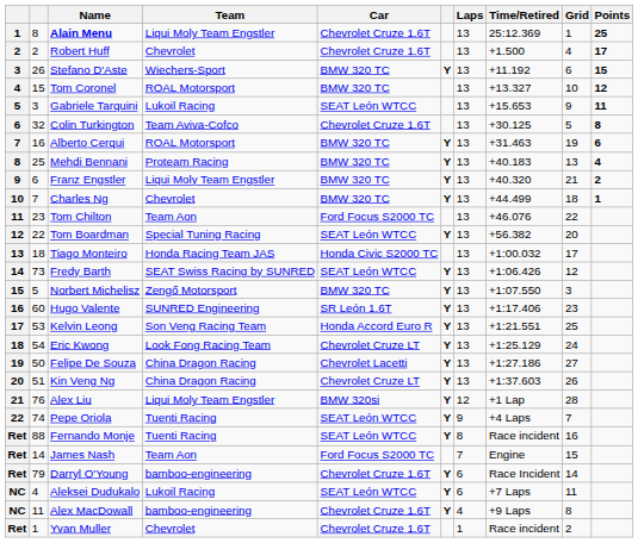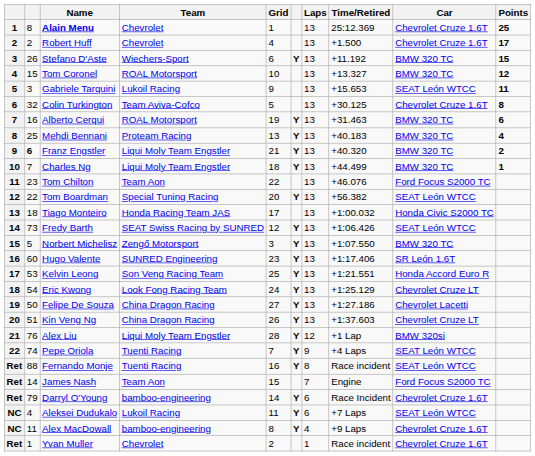 <table class="wikitable sortable" style="font-size: 95%;">
 <tr>
 <th></th>
 <th></th>
 <th>Name</th>
 <th>Team</th>
-<th>Car</th>
+<th>Grid</th>
 <th></th>
 <th>Laps</th>
 <th>Time/Retired</th>
-<th>Grid</th>
+<th>Car</th>
 <th>Points</th>
 </tr>
 <tr>
 <th>1</th>
 <td>8</td>
 <td> <strong><a href='#'>Alain Menu</a></strong></td>
-<td><a href='#'>Liqui Moly Team Engstler</a></td>
-<td><a href='#'>Chevrolet Cruze 1.6T</a></td>
+<td><a href='#'>Chevrolet</a></td>
+<td>1</td>
 <td></td>
 <td>13</td>
 <td>25:12.369</td>
-<td>1</td>
+<td><a href='#'>Chevrolet Cruze 1.6T</a></td>
 <td><strong>25</strong></td>
 </tr>
 <tr>
 <th>2</th>
 <td>2</td>
 <td> <a href='#'>Robert Huff</a></td>
 <td><a href='#'>Chevrolet</a></td>
-<td><a href='#'>Chevrolet Cruze 1.6T</a></td>
+<td>4</td>
 <td></td>
 <td>13</td>
 <td>+1.500</td>
-<td>4</td>
+<td><a href='#'>Chevrolet Cruze 1.6T</a></td>
 <td><strong>17</strong></td>
 </tr>
 <tr>
 <th>3</th>
 <td>26</td>
 <td> <a href='#'>Stefano D'Aste</a></td>
 <td><a href='#'>Wiechers-Sport</a></td>
-<td><a href='#'>BMW 320 TC</a></td>
+<td>6</td>
 <td align=center><strong><span>Y</span></strong></td>
 <td>13</td>
 <td>+11.192</td>
-<td>6</td>
+<td><a href='#'>BMW 320 TC</a></td>
 <td><strong>15</strong></td>
 </tr>
 <tr>
 <th>4</th>
 <td>15</td>
 <td> <a href='#'>Tom Coronel</a></td>
 <td><a href='#'>ROAL Motorsport</a></td>
-<td><a href='#'>BMW 320 TC</a></td>
+<td>10</td>
 <td></td>
 <td>13</td>
 <td>+13.327</td>
-<td>10</td>
+<td><a href='#'>BMW 320 TC</a></td>
 <td><strong>12</strong></td>
 </tr>
 <tr>
 <th>5</th>
 <td>3</td>
 <td> <a href='#'>Gabriele Tarquini</a></td>
 <td><a href='#'>Lukoil Racing</a></td>
-<td><a href='#'>SEAT León WTCC</a></td>
+<td>9</td>
 <td></td>
 <td>13</td>
 <td>+15.653</td>
-<td>9</td>
+<td><a href='#'>SEAT León WTCC</a></td>
 <td><strong>11</strong></td>
 </tr>
 <tr>
 <th>6</th>
 <td>32</td>
 <td> <a href='#'>Colin Turkington</a></td>
 <td><a href='#'>Team Aviva-Cofco</a></td>
-<td><a href='#'>Chevrolet Cruze 1.6T</a></td>
+<td>5</td>
 <td></td>
 <td>13</td>
 <td>+30.125</td>
-<td>5</td>
+<td><a href='#'>Chevrolet Cruze 1.6T</a></td>
 <td><strong>8</strong></td>
 </tr>
 <tr>
 <th>7</th>
 <td>16</td>
 <td> <a href='#'>Alberto Cerqui</a></td>
 <td><a href='#'>ROAL Motorsport</a></td>
-<td><a href='#'>BMW 320 TC</a></td>
+<td>19</td>
 <td align=center><strong><span>Y</span></strong></td>
 <td>13</td>
 <td>+31.463</td>
-<td>19</td>
+<td><a href='#'>BMW 320 TC</a></td>
 <td><strong>6</strong></td>
 </tr>
 <tr>
 <th>8</th>
 <td>25</td>
 <td> <a href='#'>Mehdi Bennani</a></td>
 <td><a href='#'>Proteam Racing</a></td>
-<td><a href='#'>BMW 320 TC</a></td>
+<td>13</td>
 <td align=center><strong><span>Y</span></strong></td>
 <td>13</td>
 <td>+40.183</td>
-<td>13</td>
+<td><a href='#'>BMW 320 TC</a></td>
 <td><strong>4</strong></td>
 </tr>
 <tr>
 <th>9</th>
-<td>6</td>
+<td><strong>6</strong></td>
 <td> <a href='#'>Franz Engstler</a></td>
 <td><a href='#'>Liqui Moly Team Engstler</a></td>
-<td><a href='#'>BMW 320 TC</a></td>
+<td>21</td>
 <td align=center><strong><span>Y</span></strong></td>
 <td>13</td>
 <td>+40.320</td>
-<td>21</td>
+<td><a href='#'>BMW 320 TC</a></td>
 <td><strong>2</strong></td>
 </tr>
 <tr>
 <th>10</th>
 <td>7</td>
 <td> <a href='#'>Charles Ng</a></td>
-<td><a href='#'>Chevrolet</a></td>
-<td><a href='#'>BMW 320 TC</a></td>
+<td><a href='#'>Liqui Moly Team Engstler</a></td>
+<td>18</td>
 <td align=center><strong><span>Y</span></strong></td>
 <td>13</td>
 <td>+44.499</td>
-<td>18</td>
+<td><a href='#'>BMW 320 TC</a></td>
 <td><strong>1</strong></td>
 </tr>
 <tr>
 <th>11</th>
 <td>23</td>
 <td> <a href='#'>Tom Chilton</a></td>
 <td><a href='#'>Team Aon</a></td>
-<td><a href='#'>Ford Focus S2000 TC</a></td>
+<td>22</td>
 <td></td>
 <td>13</td>
 <td>+46.076</td>
-<td>22</td>
+<td><a href='#'>Ford Focus S2000 TC</a></td>
 <td></td>
 </tr>
 <tr>
 <th>12</th>
 <td>22</td>
 <td> <a href='#'>Tom Boardman</a></td>
 <td><a href='#'>Special Tuning Racing</a></td>
-<td><a href='#'>SEAT León WTCC</a></td>
+<td>20</td>
 <td align=center><strong><span>Y</span></strong></td>
 <td>13</td>
 <td>+56.382</td>
-<td>20</td>
+<td><a href='#'>SEAT León WTCC</a></td>
 <td></td>
 </tr>
 <tr>
 <th>13</th>
 <td>18</td>
 <td> <a href='#'>Tiago Monteiro</a></td>
 <td><a href='#'>Honda Racing Team JAS</a></td>
-<td><a href='#'>Honda Civic S2000 TC</a></td>
+<td>17</td>
 <td></td>
 <td>13</td>
 <td>+1:00.032</td>
-<td>17</td>
+<td><a href='#'>Honda Civic S2000 TC</a></td>
 <td></td>
 </tr>
 <tr>
 <th>14</th>
 <td>73</td>
 <td> <a href='#'>Fredy Barth</a></td>
 <td><a href='#'>SEAT Swiss Racing by SUNRED</a></td>
-<td><a href='#'>SEAT León WTCC</a></td>
+<td>12</td>
 <td align=center><strong><span>Y</span></strong></td>
 <td>13</td>
 <td>+1:06.426</td>
-<td>12</td>
+<td><a href='#'>SEAT León WTCC</a></td>
 <td></td>
 </tr>
 <tr>
 <th>15</th>
 <td>5</td>
 <td> <a href='#'>Norbert Michelisz</a></td>
 <td><a href='#'>Zengő Motorsport</a></td>
-<td><a href='#'>BMW 320 TC</a></td>
+<td>3</td>
 <td align=center><strong><span>Y</span></strong></td>
 <td>13</td>
 <td>+1:07.550</td>
-<td>3</td>
+<td><a href='#'>BMW 320 TC</a></td>
 <td></td>
 </tr>
 <tr>
 <th>16</th>
 <td>60</td>
 <td> <a href='#'>Hugo Valente</a></td>
 <td><a href='#'>SUNRED Engineering</a></td>
-<td><a href='#'>SR León 1.6T</a></td>
+<td>23</td>
 <td align=center><strong><span>Y</span></strong></td>
 <td>13</td>
 <td>+1:17.406</td>
-<td>23</td>
+<td><a href='#'>SR León 1.6T</a></td>
 <td></td>
 </tr>
 <tr>
 <th>17</th>
 <td>53</td>
 <td> <a href='#'>Kelvin Leong</a></td>
 <td><a href='#'>Son Veng Racing Team</a></td>
-<td><a href='#'>Honda Accord Euro R</a></td>
+<td>25</td>
 <td align=center><strong><span>Y</span></strong></td>
 <td>13</td>
 <td>+1:21.551</td>
-<td>25</td>
+<td><a href='#'>Honda Accord Euro R</a></td>
 <td></td>
 </tr>
 <tr>
 <th>18</th>
 <td>54</td>
 <td> <a href='#'>Eric Kwong</a></td>
 <td><a href='#'>Look Fong Racing Team</a></td>
-<td><a href='#'>Chevrolet Cruze LT</a></td>
+<td>24</td>
 <td align=center><strong><span>Y</span></strong></td>
 <td>13</td>
 <td>+1:25.129</td>
-<td>24</td>
+<td><a href='#'>Chevrolet Cruze LT</a></td>
 <td></td>
 </tr>
 <tr>
 <th>19</th>
 <td>50</td>
 <td> <a href='#'>Felipe De Souza</a></td>
 <td><a href='#'>China Dragon Racing</a></td>
-<td><a href='#'>Chevrolet Lacetti</a></td>
+<td>27</td>
 <td align=center><strong><span>Y</span></strong></td>
 <td>13</td>
 <td>+1:27.186</td>
-<td>27</td>
+<td><a href='#'>Chevrolet Lacetti</a></td>
 <td></td>
 </tr>
 <tr>
 <th>20</th>
 <td>51</td>
 <td> <a href='#'>Kin Veng Ng</a></td>
 <td><a href='#'>China Dragon Racing</a></td>
-<td><a href='#'>Chevrolet Cruze LT</a></td>
+<td>26</td>
 <td align=center><strong><span>Y</span></strong></td>
 <td>13</td>
 <td>+1:37.603</td>
-<td>26</td>
+<td><a href='#'>Chevrolet Cruze LT</a></td>
 <td></td>
 </tr>
 <tr>
 <th>21</th>
 <td>76</td>
 <td> <a href='#'>Alex Liu</a></td>
 <td><a href='#'>Liqui Moly Team Engstler</a></td>
-<td><a href='#'>BMW 320si</a></td>
+<td>28</td>
 <td align=center><strong><span>Y</span></strong></td>
 <td>12</td>
 <td>+1 Lap</td>
-<td>28</td>
+<td><a href='#'>BMW 320si</a></td>
 <td></td>
 </tr>
 <tr>
 <th>22</th>
 <td>74</td>
 <td> <a href='#'>Pepe Oriola</a></td>
 <td><a href='#'>Tuenti Racing</a></td>
-<td><a href='#'>SEAT León WTCC</a></td>
+<td>7</td>
 <td align=center><strong><span>Y</span></strong></td>
 <td>9</td>
 <td>+4 Laps</td>
-<td>7</td>
+<td><a href='#'>SEAT León WTCC</a></td>
 <td></td>
 </tr>
 <tr>
 <th>Ret</th>
 <td>88</td>
 <td> <a href='#'>Fernando Monje</a></td>
 <td><a href='#'>Tuenti Racing</a></td>
-<td><a href='#'>SEAT León WTCC</a></td>
+<td>16</td>
 <td align=center><strong><span>Y</span></strong></td>
 <td>8</td>
 <td>Race incident</td>
-<td>16</td>
+<td><a href='#'>SEAT León WTCC</a></td>
 <td></td>
 </tr>
 <tr>
 <th>Ret</th>
 <td>14</td>
 <td> <a href='#'>James Nash</a></td>
 <td><a href='#'>Team Aon</a></td>
-<td><a href='#'>Ford Focus S2000 TC</a></td>
+<td>15</td>
 <td></td>
 <td>7</td>
 <td>Engine</td>
-<td>15</td>
+<td><a href='#'>Ford Focus S2000 TC</a></td>
 <td></td>
 </tr>
 <tr>
 <th>Ret</th>
 <td>79</td>
 <td> <a href='#'>Darryl O'Young</a></td>
 <td><a href='#'>bamboo-engineering</a></td>
-<td><a href='#'>Chevrolet Cruze 1.6T</a></td>
+<td>14</td>
 <td align=center><strong><span>Y</span></strong></td>
 <td>6</td>
 <td>Race Incident</td>
-<td>14</td>
+<td><a href='#'>Chevrolet Cruze 1.6T</a></td>
 <td></td>
 </tr>
 <tr>
 <th>NC</th>
 <td>4</td>
 <td> <a href='#'>Aleksei Dudukalo</a></td>
 <td><a href='#'>Lukoil Racing</a></td>
-<td><a href='#'>SEAT León WTCC</a></td>
+<td>11</td>
 <td align=center><strong><span>Y</span></strong></td>
 <td>6</td>
 <td>+7 Laps</td>
-<td>11</td>
+<td><a href='#'>SEAT León WTCC</a></td>
 <td></td>
 </tr>
 <tr>
 <th>NC</th>
 <td>11</td>
 <td> <a href='#'>Alex MacDowall</a></td>
 <td><a href='#'>bamboo-engineering</a></td>
-<td><a href='#'>Chevrolet Cruze 1.6T</a></td>
+<td>8</td>
 <td align=center><strong><span>Y</span></strong></td>
 <td>4</td>
 <td>+9 Laps</td>
-<td>8</td>
+<td><a href='#'>Chevrolet Cruze 1.6T</a></td>
 <td></td>
 </tr>
 <tr>
 <th>Ret</th>
 <td>1</td>
 <td> <a href='#'>Yvan Muller</a></td>
 <td><a href='#'>Chevrolet</a></td>
-<td><a href='#'>Chevrolet Cruze 1.6T</a></td>
+<td>2</td>
 <td></td>
 <td>1</td>
 <td>Race incident</td>
-<td>2</td>
+<td><a href='#'>Chevrolet Cruze 1.6T</a></td>
 <td></td>
 </tr>
 </table>
